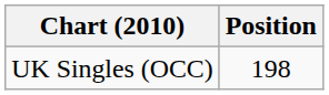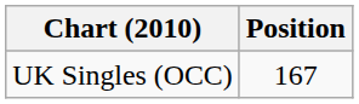 <table class="wikitable">
 <tr>
 <th>Chart (2010)</th>
 <th>Position</th>
 </tr>
 <tr>
 <td>UK Singles (OCC)</td>
-<td align="center">198</td>
+<td align="center">167</td>
 </tr>
 </table>
